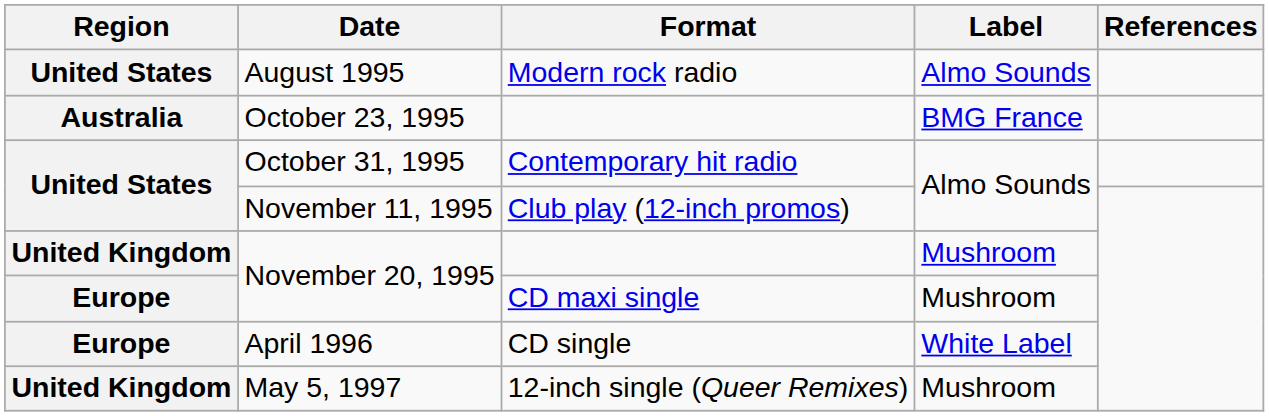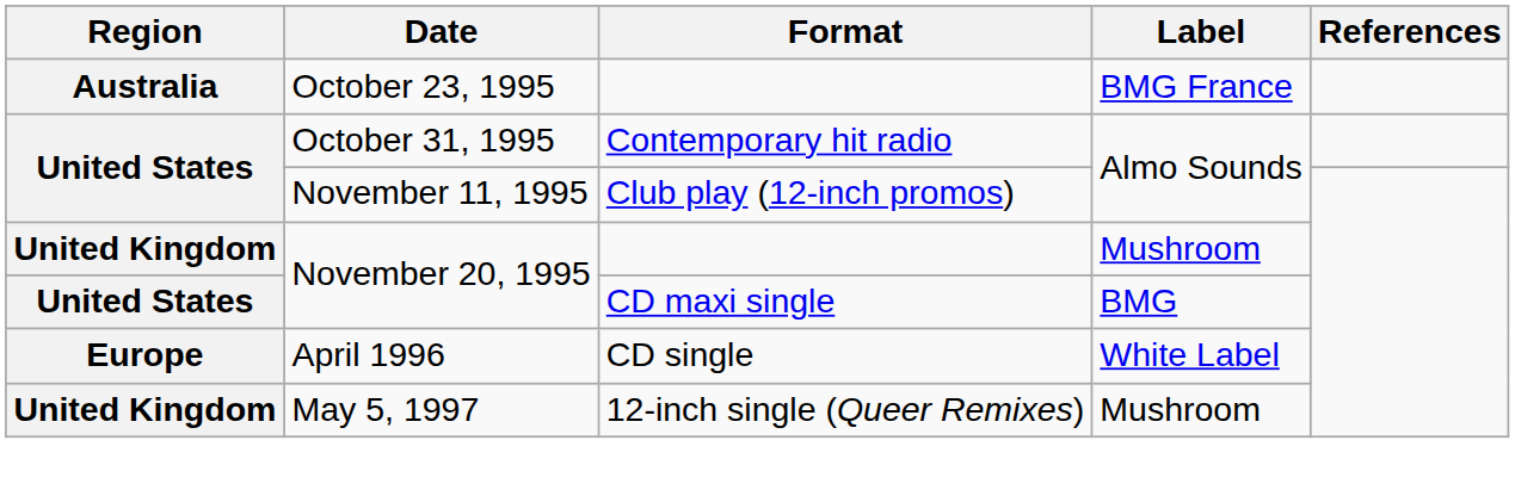 <table class="wikitable plainrowheaders">
 <tr>
 <th scope="col">Region</th>
 <th scope="col">Date</th>
 <th scope="col">Format</th>
 <th scope="col">Label</th>
 <th scope="col">References</th>
-</tr>
-<tr>
-<th scope="row">United States</th>
-<td>August 1995</td>
-<td><a href='#'>Modern rock</a> radio</td>
-<td><a href='#'>Almo Sounds</a></td>
-<td></td>
 </tr>
 <tr>
 <th scope="row">Australia</th>
 <td rowspan="1">October 23, 1995</td>
 <td></td>
 <td><a href='#'>BMG France</a></td>
 </tr>
 <tr>
 <th scope="row" rowspan="2">United States</th>
 <td>October 31, 1995</td>
 <td><a href='#'>Contemporary hit radio</a></td>
 <td rowspan="2">Almo Sounds</td>
 <td></td>
 </tr>
 <tr>
 <td>November 11, 1995</td>
 <td><a href='#'>Club play</a> (<a href='#'>12-inch promos</a>)</td>
 </tr>
 <tr>
 <th scope="row">United Kingdom</th>
 <td rowspan="2">November 20, 1995</td>
 <td></td>
 <td><a href='#'>Mushroom</a></td>
 </tr>
 <tr>
-<th scope="row">Europe</th>
+<th scope="row">United States</th>
 <td><a href='#'>CD maxi single</a></td>
-<td>Mushroom</td>
+<td><a href='#'>BMG</a></td>
 </tr>
 <tr>
 <th scope="row">Europe</th>
 <td>April 1996</td>
 <td>CD single</td>
 <td><a href='#'>White Label</a></td>
 </tr>
 <tr>
 <th scope="row">United Kingdom</th>
 <td>May 5, 1997</td>
 <td>12-inch single (<em>Queer Remixes</em>)</td>
 <td>Mushroom</td>
 </tr>
 </table>
